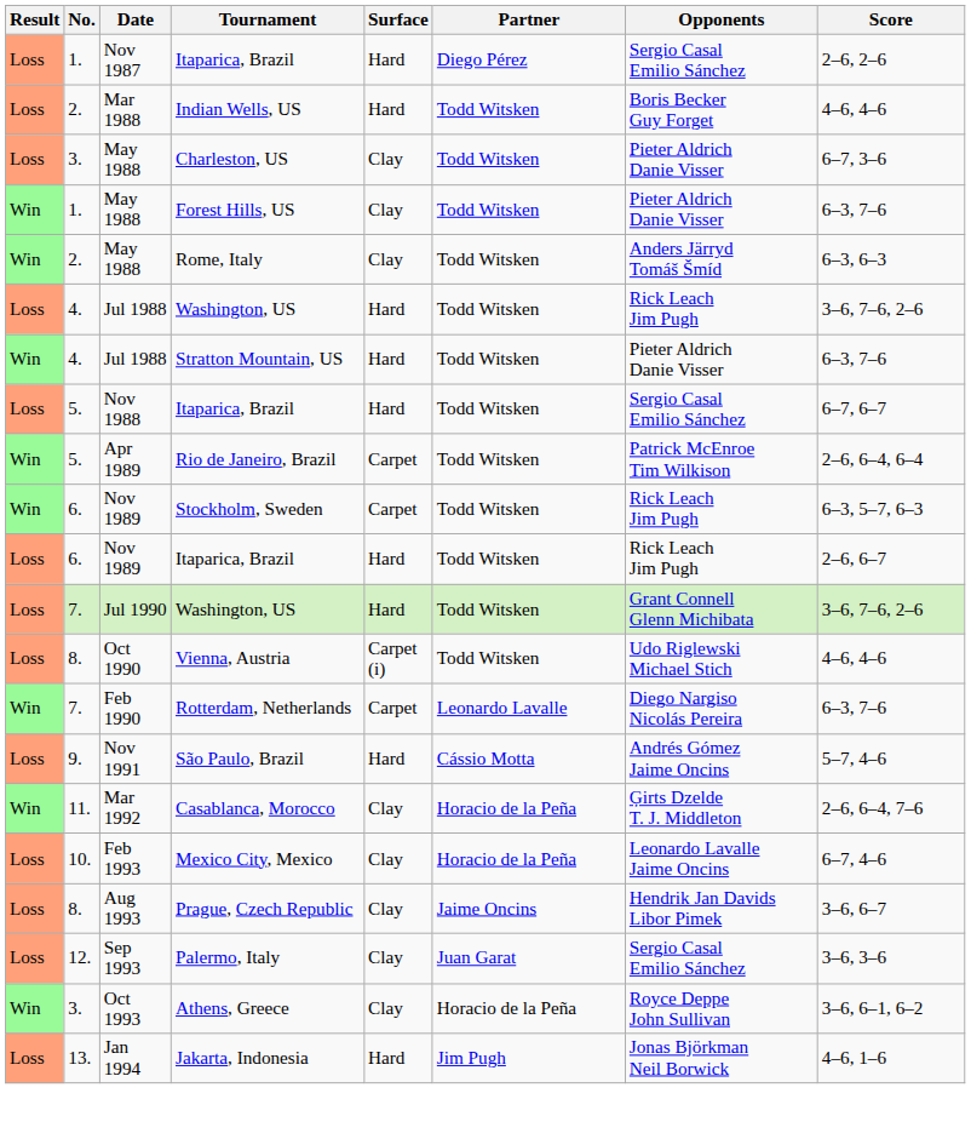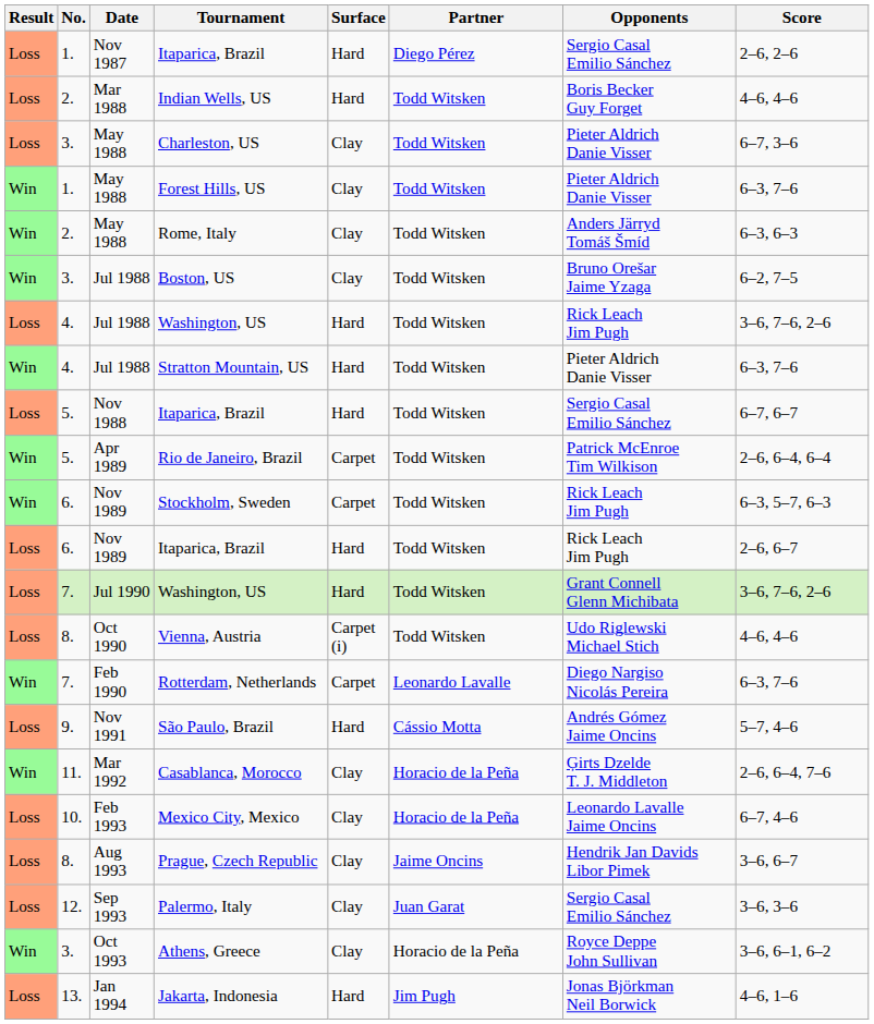 <table class="sortable wikitable">
 <tr>
 <th style="width:40px">Result</th>
 <th style="width:20px" class="unsortable">No.</th>
 <th style="width:55px">Date</th>
 <th style="width:160px">Tournament</th>
 <th style="width:50px">Surface</th>
 <th style="width:160px">Partner</th>
 <th style="width:160px">Opponents</th>
 <th style="width:120px" class="unsortable">Score</th>
 </tr>
 <tr>
 <td style="background:#ffa07a;">Loss</td>
 <td>1.</td>
 <td>Nov 1987</td>
 <td><a href='#'>Itaparica</a>, Brazil</td>
 <td>Hard</td>
 <td> <a href='#'>Diego Pérez</a></td>
 <td> <a href='#'>Sergio Casal</a><br> <a href='#'>Emilio Sánchez</a></td>
 <td>2–6, 2–6</td>
 </tr>
 <tr>
 <td style="background:#ffa07a;">Loss</td>
 <td>2.</td>
 <td>Mar 1988</td>
 <td><a href='#'>Indian Wells</a>, US</td>
 <td>Hard</td>
 <td> <a href='#'>Todd Witsken</a></td>
 <td> <a href='#'>Boris Becker</a><br> <a href='#'>Guy Forget</a></td>
 <td>4–6, 4–6</td>
 </tr>
 <tr>
 <td style="background:#ffa07a;">Loss</td>
 <td>3.</td>
 <td>May 1988</td>
 <td><a href='#'>Charleston</a>, US</td>
 <td>Clay</td>
 <td> <a href='#'>Todd Witsken</a></td>
 <td> <a href='#'>Pieter Aldrich</a><br> <a href='#'>Danie Visser</a></td>
 <td>6–7, 3–6</td>
 </tr>
 <tr>
 <td style="background:#98fb98;">Win</td>
 <td>1.</td>
 <td>May 1988</td>
 <td><a href='#'>Forest Hills</a>, US</td>
 <td>Clay</td>
 <td> <a href='#'>Todd Witsken</a></td>
 <td> <a href='#'>Pieter Aldrich</a><br> <a href='#'>Danie Visser</a></td>
 <td>6–3, 7–6</td>
 </tr>
 <tr>
 <td style="background:#98fb98;">Win</td>
 <td>2.</td>
 <td>May 1988</td>
 <td>Rome, Italy</td>
 <td>Clay</td>
 <td> Todd Witsken</td>
 <td> <a href='#'>Anders Järryd</a><br> <a href='#'>Tomáš Šmíd</a></td>
 <td>6–3, 6–3</td>
+</tr>
+<tr>
+<td style="background:#98fb98;">Win</td>
+<td>3.</td>
+<td>Jul 1988</td>
+<td><a href='#'>Boston</a>, US</td>
+<td>Clay</td>
+<td> Todd Witsken</td>
+<td> <a href='#'>Bruno Orešar</a><br> <a href='#'>Jaime Yzaga</a></td>
+<td>6–2, 7–5</td>
 </tr>
 <tr>
 <td style="background:#ffa07a;">Loss</td>
 <td>4.</td>
 <td>Jul 1988</td>
 <td><a href='#'>Washington</a>, US</td>
 <td>Hard</td>
 <td> Todd Witsken</td>
 <td> <a href='#'>Rick Leach</a><br> <a href='#'>Jim Pugh</a></td>
 <td>3–6, 7–6, 2–6</td>
 </tr>
 <tr>
 <td style="background:#98fb98;">Win</td>
 <td>4.</td>
 <td>Jul 1988</td>
 <td><a href='#'>Stratton Mountain</a>, US</td>
 <td>Hard</td>
 <td> Todd Witsken</td>
 <td> Pieter Aldrich<br> Danie Visser</td>
 <td>6–3, 7–6</td>
 </tr>
 <tr>
 <td style="background:#ffa07a;">Loss</td>
 <td>5.</td>
 <td>Nov 1988</td>
 <td><a href='#'>Itaparica</a>, Brazil</td>
 <td>Hard</td>
 <td> Todd Witsken</td>
 <td> <a href='#'>Sergio Casal</a><br> <a href='#'>Emilio Sánchez</a></td>
 <td>6–7, 6–7</td>
 </tr>
 <tr>
 <td style="background:#98fb98;">Win</td>
 <td>5.</td>
 <td>Apr 1989</td>
 <td><a href='#'>Rio de Janeiro</a>, Brazil</td>
 <td>Carpet</td>
 <td> Todd Witsken</td>
 <td> <a href='#'>Patrick McEnroe</a><br> <a href='#'>Tim Wilkison</a></td>
 <td>2–6, 6–4, 6–4</td>
 </tr>
 <tr>
 <td style="background:#98fb98;">Win</td>
 <td>6.</td>
 <td>Nov 1989</td>
 <td><a href='#'>Stockholm</a>, Sweden</td>
 <td>Carpet</td>
 <td> Todd Witsken</td>
 <td> <a href='#'>Rick Leach</a><br> <a href='#'>Jim Pugh</a></td>
 <td>6–3, 5–7, 6–3</td>
 </tr>
 <tr>
 <td style="background:#ffa07a;">Loss</td>
 <td>6.</td>
 <td>Nov 1989</td>
 <td>Itaparica, Brazil</td>
 <td>Hard</td>
 <td> Todd Witsken</td>
 <td> Rick Leach<br> Jim Pugh</td>
 <td>2–6, 6–7</td>
 </tr>
 <tr style="background:#d4f1c5;">
 <td style="background:#ffa07a;">Loss</td>
 <td>7.</td>
 <td>Jul 1990</td>
 <td>Washington, US</td>
 <td>Hard</td>
 <td> Todd Witsken</td>
 <td> <a href='#'>Grant Connell</a><br> <a href='#'>Glenn Michibata</a></td>
 <td>3–6, 7–6, 2–6</td>
 </tr>
 <tr>
 <td style="background:#ffa07a;">Loss</td>
 <td>8.</td>
 <td>Oct 1990</td>
 <td><a href='#'>Vienna</a>, Austria</td>
 <td>Carpet (i)</td>
 <td> Todd Witsken</td>
 <td> <a href='#'>Udo Riglewski</a><br> <a href='#'>Michael Stich</a></td>
 <td>4–6, 4–6</td>
 </tr>
 <tr>
 <td style="background:#98fb98;">Win</td>
 <td>7.</td>
 <td>Feb 1990</td>
 <td><a href='#'>Rotterdam</a>, Netherlands</td>
 <td>Carpet</td>
 <td> <a href='#'>Leonardo Lavalle</a></td>
 <td> <a href='#'>Diego Nargiso</a><br> <a href='#'>Nicolás Pereira</a></td>
 <td>6–3, 7–6</td>
 </tr>
 <tr>
 <td style="background:#ffa07a;">Loss</td>
 <td>9.</td>
 <td>Nov 1991</td>
 <td><a href='#'>São Paulo</a>, Brazil</td>
 <td>Hard</td>
 <td> <a href='#'>Cássio Motta</a></td>
 <td> <a href='#'>Andrés Gómez</a> <br>  <a href='#'>Jaime Oncins</a></td>
 <td>5–7, 4–6</td>
 </tr>
 <tr>
 <td style="background:#98fb98;">Win</td>
 <td>11.</td>
 <td>Mar 1992</td>
 <td><a href='#'>Casablanca</a>, <a href='#'>Morocco</a></td>
 <td>Clay</td>
 <td> <a href='#'>Horacio de la Peña</a></td>
 <td> <a href='#'>Ģirts Dzelde</a><br> <a href='#'>T. J. Middleton</a></td>
 <td>2–6, 6–4, 7–6</td>
 </tr>
 <tr>
 <td style="background:#ffa07a;">Loss</td>
 <td>10.</td>
 <td>Feb 1993</td>
 <td><a href='#'>Mexico City</a>, Mexico</td>
 <td>Clay</td>
 <td> <a href='#'>Horacio de la Peña</a></td>
 <td> <a href='#'>Leonardo Lavalle</a> <br>  <a href='#'>Jaime Oncins</a></td>
 <td>6–7, 4–6</td>
 </tr>
 <tr>
 <td style="background:#ffa07a;">Loss</td>
 <td>8.</td>
 <td>Aug 1993</td>
 <td><a href='#'>Prague</a>, <a href='#'>Czech Republic</a></td>
 <td>Clay</td>
 <td> <a href='#'>Jaime Oncins</a></td>
 <td> <a href='#'>Hendrik Jan Davids</a> <br>  <a href='#'>Libor Pimek</a></td>
 <td>3–6, 6–7</td>
 </tr>
 <tr>
 <td style="background:#ffa07a;">Loss</td>
 <td>12.</td>
 <td>Sep 1993</td>
 <td><a href='#'>Palermo</a>, Italy</td>
 <td>Clay</td>
 <td> <a href='#'>Juan Garat</a></td>
 <td> <a href='#'>Sergio Casal</a> <br>  <a href='#'>Emilio Sánchez</a></td>
 <td>3–6, 3–6</td>
 </tr>
 <tr>
 <td style="background:#98fb98;">Win</td>
 <td>3.</td>
 <td>Oct 1993</td>
 <td><a href='#'>Athens</a>, Greece</td>
 <td>Clay</td>
 <td> Horacio de la Peña</td>
 <td> <a href='#'>Royce Deppe</a><br> <a href='#'>John Sullivan</a></td>
 <td>3–6, 6–1, 6–2</td>
 </tr>
 <tr>
 <td style="background:#ffa07a;">Loss</td>
 <td>13.</td>
 <td>Jan 1994</td>
 <td><a href='#'>Jakarta</a>, Indonesia</td>
 <td>Hard</td>
 <td> <a href='#'>Jim Pugh</a></td>
 <td> <a href='#'>Jonas Björkman</a> <br>  <a href='#'>Neil Borwick</a></td>
 <td>4–6, 1–6</td>
 </tr>
 </table>
